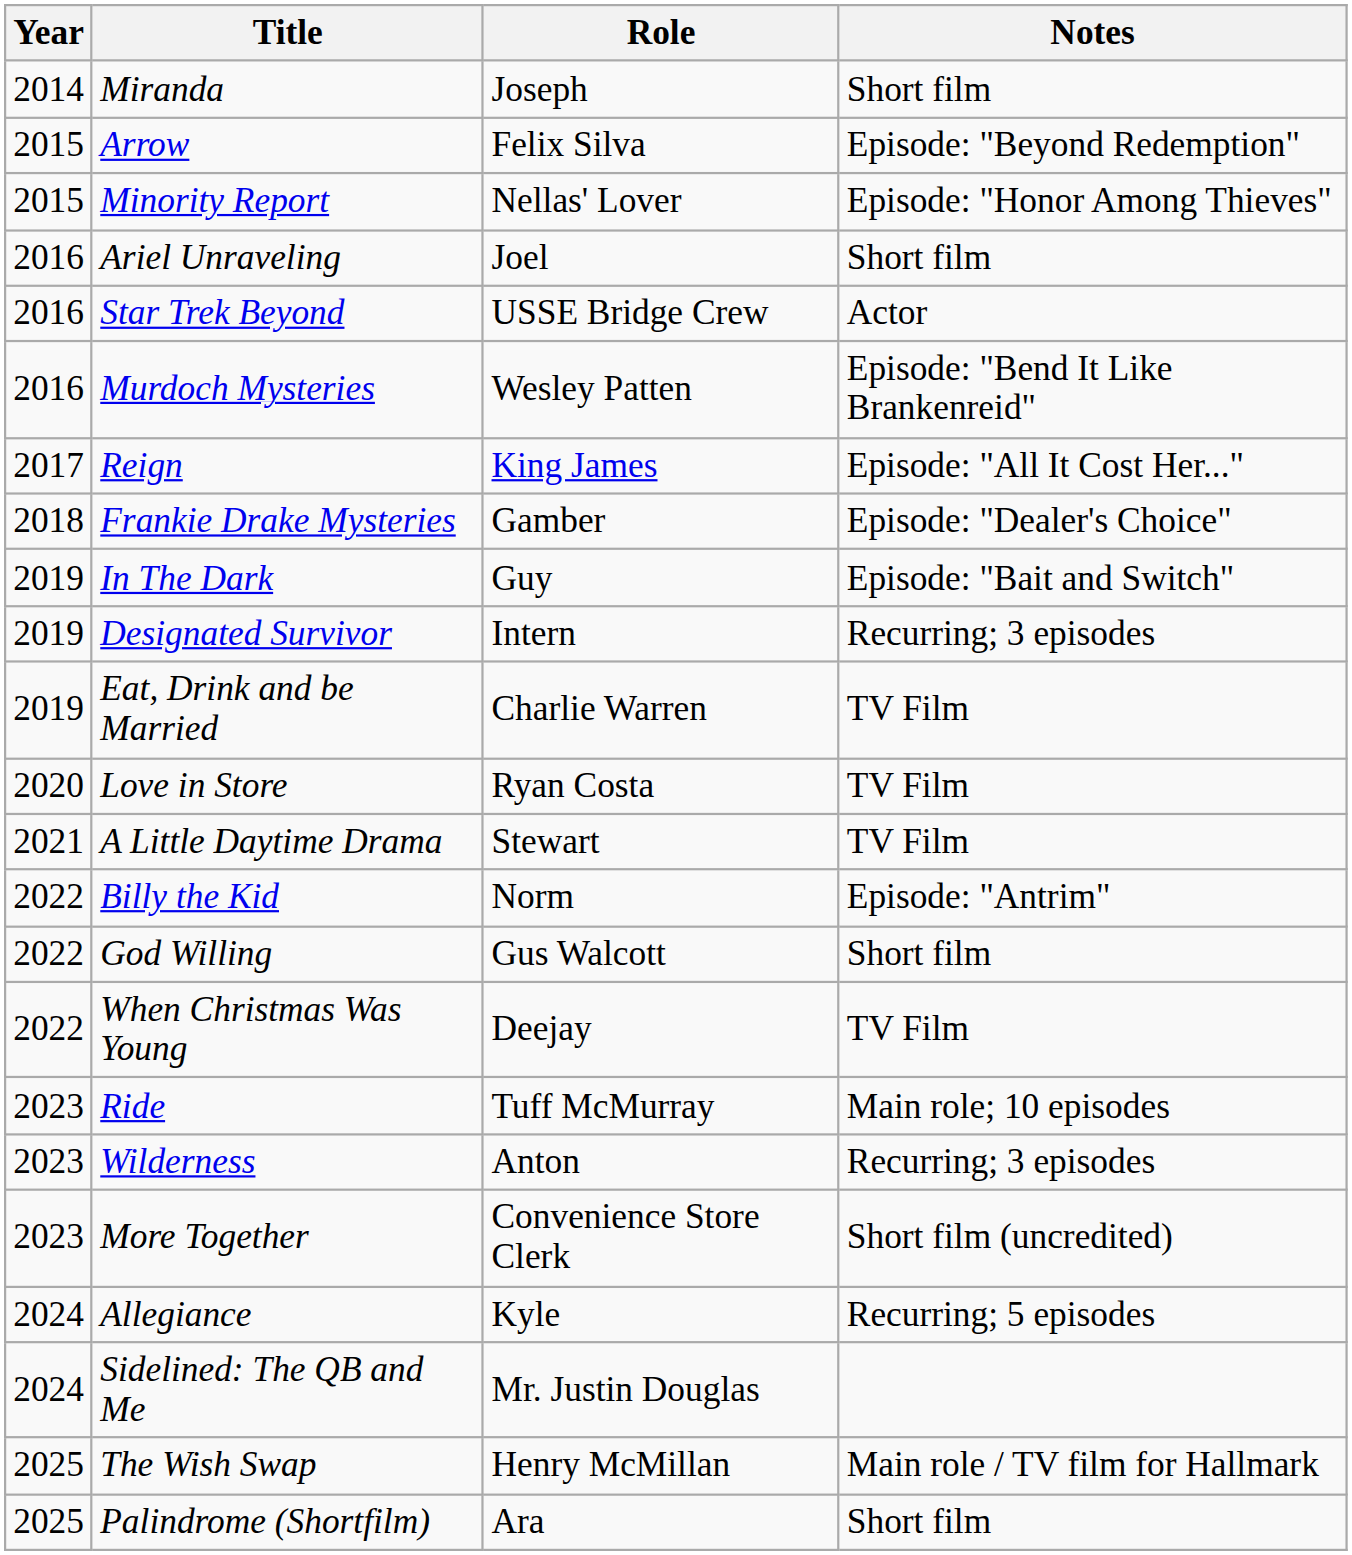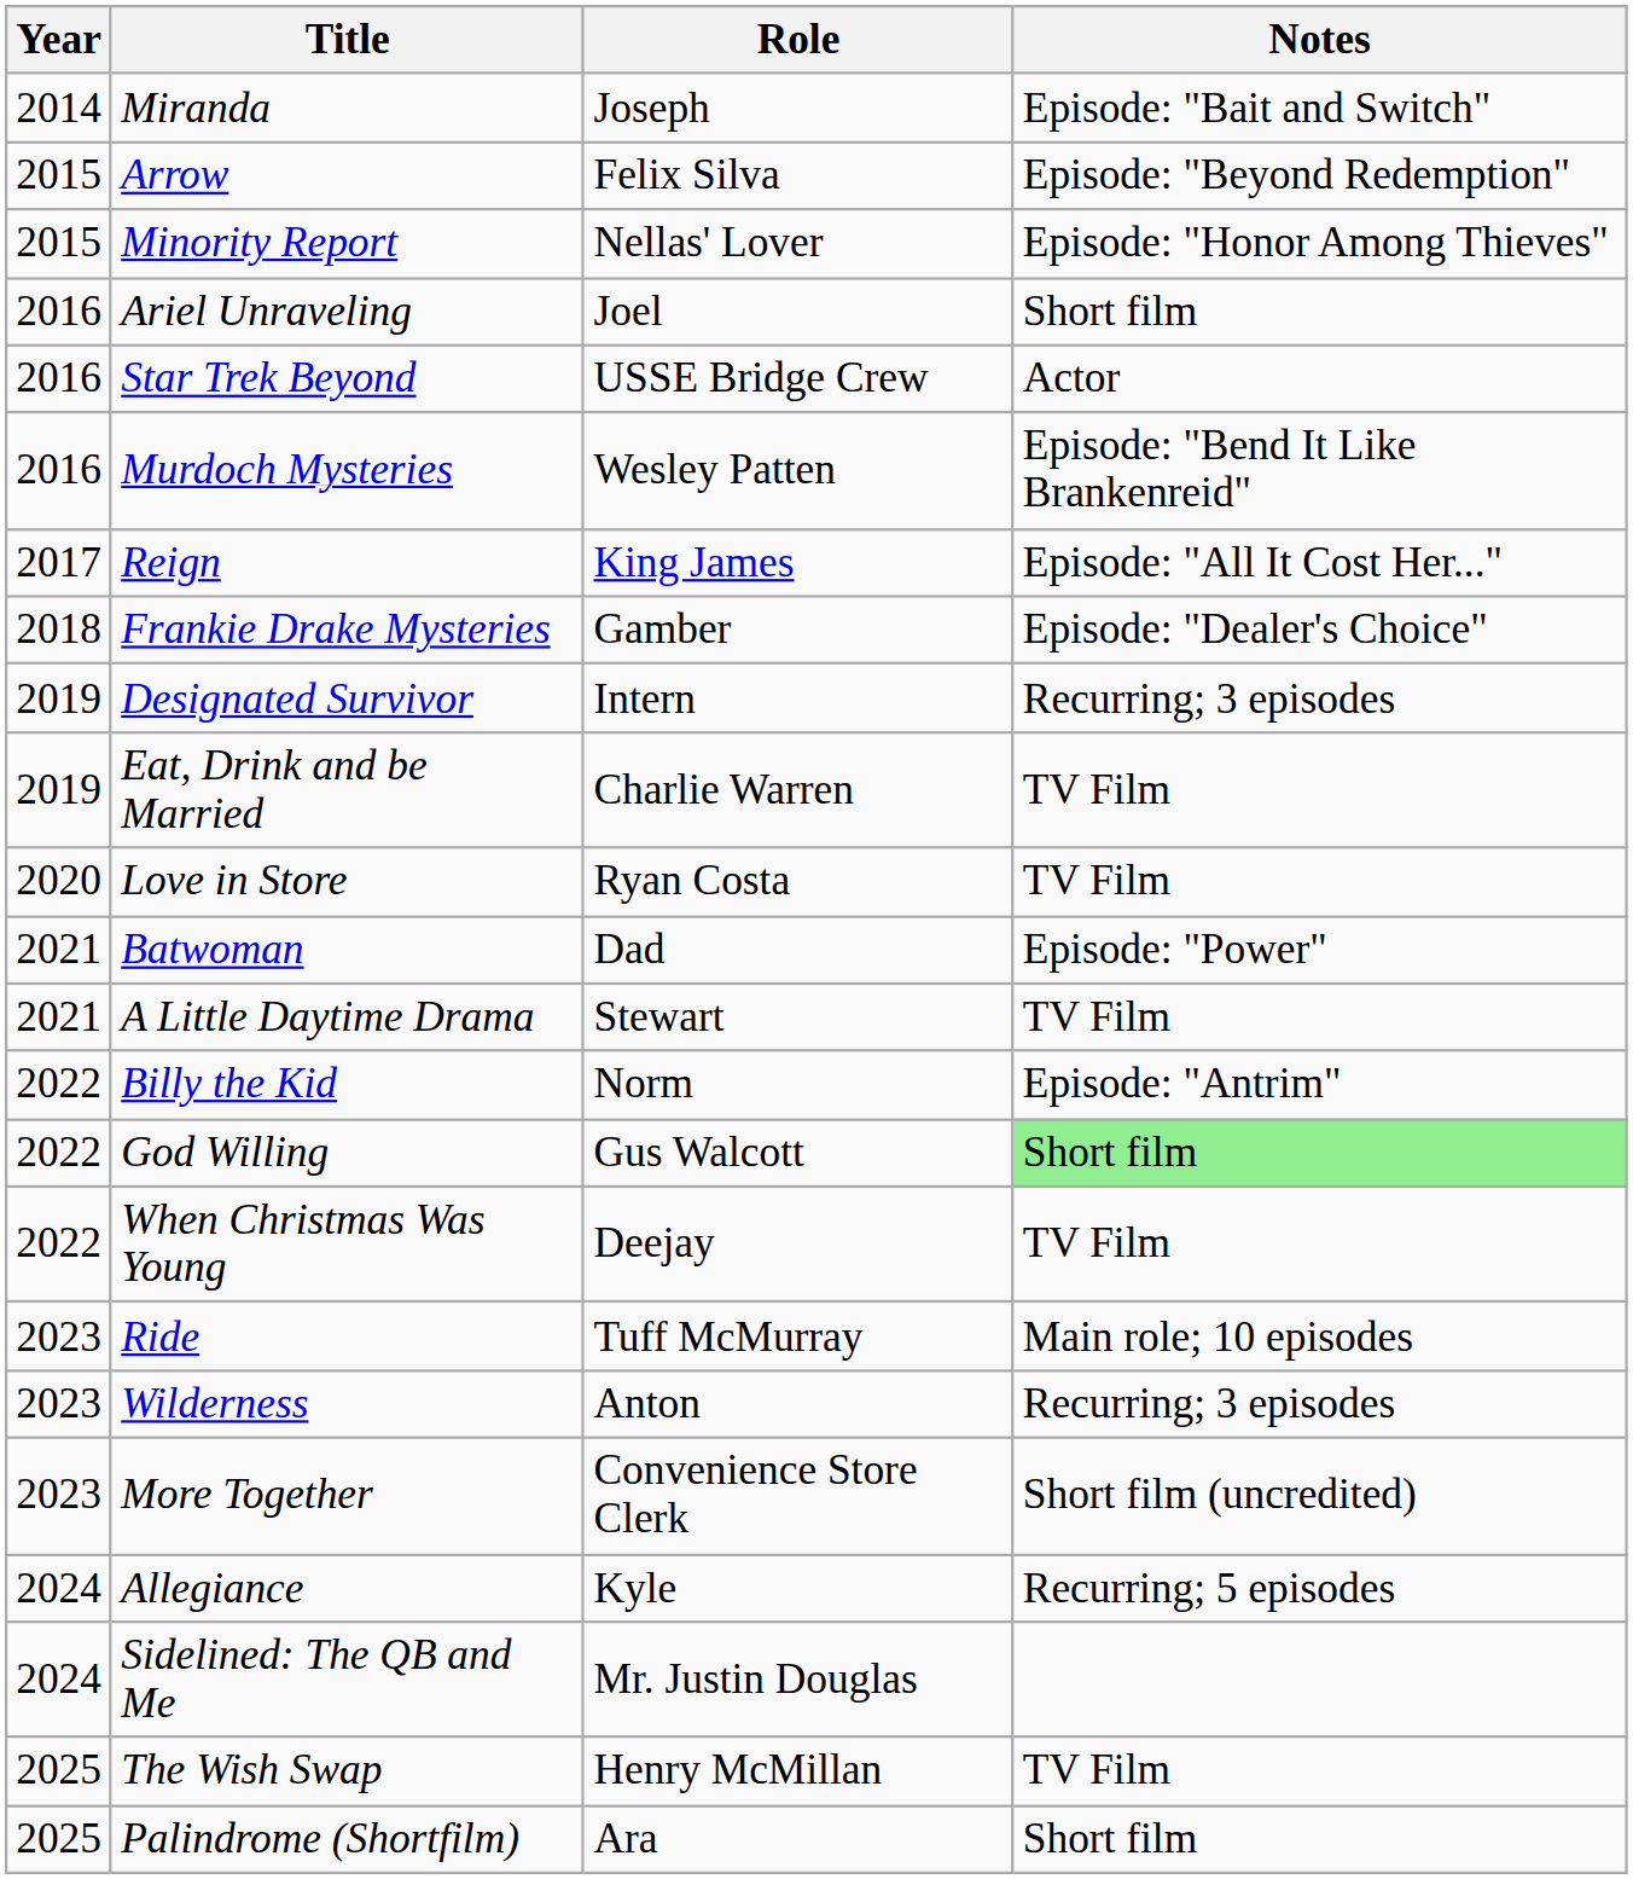 <table class="wikitable sortable">
 <tr>
 <th>Year</th>
 <th>Title</th>
 <th>Role</th>
 <th class="unsortable">Notes</th>
 </tr>
 <tr>
 <td>2014</td>
 <td><em>Miranda</em></td>
 <td>Joseph</td>
-<td>Short film</td>
+<td>Episode: "Bait and Switch"</td>
 </tr>
 <tr>
 <td>2015</td>
 <td><em><a href='#'>Arrow</a></em></td>
 <td>Felix Silva</td>
 <td>Episode: "Beyond Redemption"</td>
 </tr>
 <tr>
 <td>2015</td>
 <td><em><a href='#'>Minority Report</a></em></td>
 <td>Nellas' Lover</td>
 <td>Episode: "Honor Among Thieves"</td>
 </tr>
 <tr>
 <td>2016</td>
 <td><em>Ariel Unraveling</em></td>
 <td>Joel</td>
 <td>Short film</td>
 </tr>
 <tr>
 <td>2016</td>
 <td><em><a href='#'>Star Trek Beyond</a></em></td>
 <td>USSE Bridge Crew</td>
 <td>Actor</td>
 </tr>
 <tr>
 <td>2016</td>
 <td><em><a href='#'>Murdoch Mysteries</a></em></td>
 <td>Wesley Patten</td>
 <td>Episode: "Bend It Like Brankenreid"</td>
 </tr>
 <tr>
 <td>2017</td>
 <td><em><a href='#'>Reign</a></em></td>
 <td><a href='#'>King James</a></td>
 <td>Episode: "All It Cost Her..."</td>
 </tr>
 <tr>
 <td>2018</td>
 <td><em><a href='#'>Frankie Drake Mysteries</a></em></td>
 <td>Gamber</td>
 <td>Episode: "Dealer's Choice"</td>
 </tr>
 <tr>
 <td>2019</td>
-<td><em><a href='#'>In The Dark</a></em></td>
-<td>Guy</td>
-<td>Episode: "Bait and Switch"</td>
-</tr>
-<tr>
-<td>2019</td>
 <td><em><a href='#'>Designated Survivor</a></em></td>
 <td>Intern</td>
 <td>Recurring; 3 episodes</td>
 </tr>
 <tr>
 <td>2019</td>
 <td><em>Eat, Drink and be Married</em></td>
 <td>Charlie Warren</td>
 <td>TV Film</td>
 </tr>
 <tr>
 <td>2020</td>
 <td><em>Love in Store</em></td>
 <td>Ryan Costa</td>
 <td>TV Film</td>
 </tr>
 <tr>
 <td>2021</td>
+<td><em><a href='#'>Batwoman</a></em></td>
+<td>Dad</td>
+<td>Episode: "Power"</td>
+</tr>
+<tr>
+<td>2021</td>
 <td><em>A Little Daytime Drama</em></td>
 <td>Stewart</td>
 <td>TV Film</td>
 </tr>
 <tr>
 <td>2022</td>
 <td><em><a href='#'>Billy the Kid</a></em></td>
 <td>Norm</td>
 <td>Episode: "Antrim"</td>
 </tr>
 <tr>
 <td>2022</td>
 <td><em>God Willing</em></td>
 <td>Gus Walcott</td>
-<td>Short film</td>
+<td style="background: lightgreen;">Short film</td>
 </tr>
 <tr>
 <td>2022</td>
 <td><em>When Christmas Was Young</em></td>
 <td>Deejay</td>
 <td>TV Film</td>
 </tr>
 <tr>
 <td>2023</td>
 <td><em><a href='#'>Ride</a></em></td>
 <td>Tuff McMurray</td>
 <td>Main role; 10 episodes</td>
 </tr>
 <tr>
 <td>2023</td>
 <td><em><a href='#'>Wilderness</a></em></td>
 <td>Anton</td>
 <td>Recurring; 3 episodes</td>
 </tr>
 <tr>
 <td>2023</td>
 <td><em>More Together</em></td>
 <td>Convenience Store Clerk</td>
 <td>Short film (uncredited)</td>
 </tr>
 <tr>
 <td>2024</td>
 <td><em>Allegiance</em></td>
 <td>Kyle</td>
 <td>Recurring; 5 episodes</td>
 </tr>
 <tr>
 <td>2024</td>
 <td><em>Sidelined: The QB and Me</em></td>
 <td>Mr. Justin Douglas</td>
 </tr>
 <tr>
 <td>2025</td>
 <td><em>The Wish Swap</em></td>
 <td>Henry McMillan </td>
-<td>Main role / TV film for Hallmark</td>
+<td>TV Film</td>
 </tr>
 <tr>
 <td>2025</td>
 <td><em>Palindrome (Shortfilm)</em></td>
 <td>Ara </td>
 <td>Short film</td>
 </tr>
 </table>
